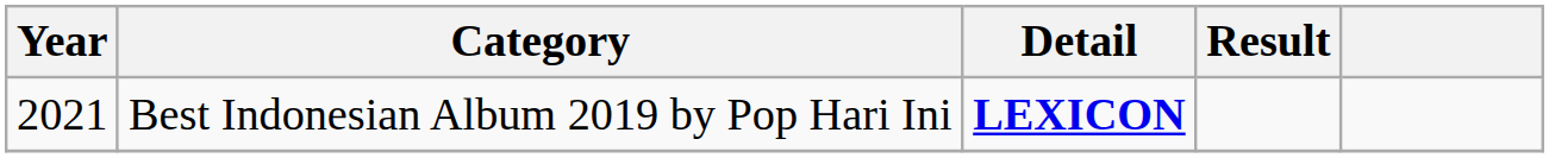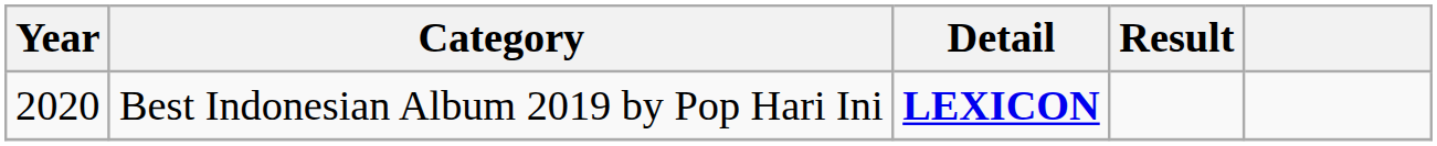 <table class="wikitable">
 <tr>
 <th>Year</th>
 <th>Category</th>
 <th>Detail</th>
 <th>Result</th>
 <th scope="col" style="width:4em;"></th>
 </tr>
 <tr>
-<td align="center" rowspan="1">2021</td>
+<td align="center" rowspan="1">2020</td>
 <td>Best Indonesian Album 2019 by Pop Hari Ini</td>
 <td><strong><a href='#'>LEXICON</a></strong></td>
 <td></td>
 <td></td>
 </tr>
 <tr>
 </tr>
 </table>
